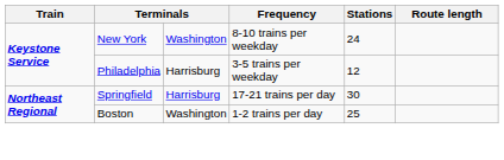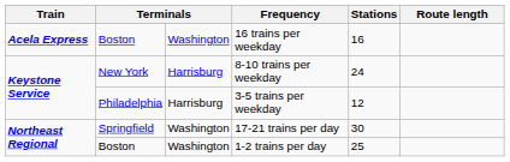 <table class="wikitable">
 <tr>
 <th width=116>Train</th>
 <th colspan=2 width=150>Terminals</th>
 <th width=151>Frequency</th>
 <th>Stations</th>
 <th width=135>Route length</th>
 </tr>
 <tr>
+<td><strong><em><a href='#'>Acela Express</a></em></strong></td>
+<td><a href='#'>Boston</a></td>
+<td><a href='#'>Washington</a></td>
+<td>16 trains per weekday</td>
+<td>16</td>
+<td></td>
+</tr>
+<tr>
 <td rowspan=2><strong><em><a href='#'>Keystone Service</a></em></strong></td>
 <td><a href='#'>New York</a></td>
-<td><a href='#'>Washington</a></td>
+<td><a href='#'>Harrisburg</a></td>
 <td>8-10 trains per weekday</td>
 <td>24</td>
 <td></td>
 </tr>
 <tr>
 <td><a href='#'>Philadelphia</a></td>
 <td>Harrisburg</td>
 <td>3-5 trains per weekday</td>
 <td>12</td>
 <td></td>
 </tr>
 <tr>
 <td rowspan=2><strong><em><a href='#'>Northeast Regional</a></em></strong></td>
 <td><a href='#'>Springfield</a></td>
-<td><a href='#'>Harrisburg</a></td>
+<td>Washington</td>
 <td>17-21 trains per day</td>
 <td>30</td>
 <td></td>
 </tr>
 <tr>
 <td>Boston</td>
 <td>Washington</td>
 <td>1-2 trains per day</td>
 <td>25</td>
 <td></td>
 </tr>
 </table>
